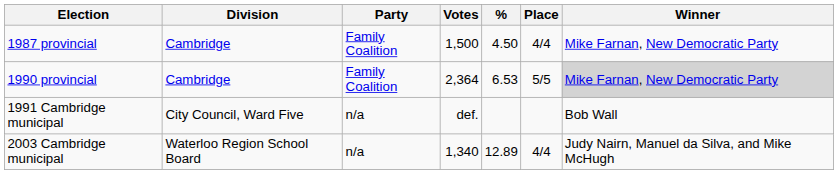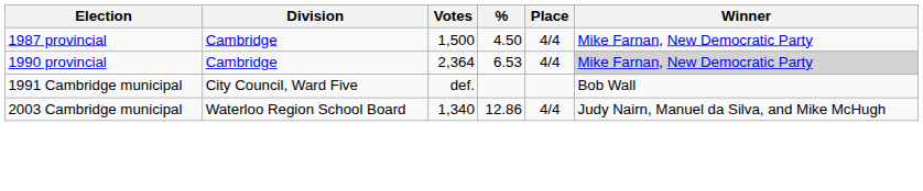 <table class="wikitable" width="1000">
 <tr>
 <th align="left">Election</th>
 <th align="left">Division</th>
-<th align="left">Party</th>
 <th align="right">Votes</th>
 <th align="right">%</th>
 <th align="center">Place</th>
 <th align="center">Winner</th>
 </tr>
 <tr>
 <td align="left"><a href='#'>1987 provincial</a></td>
 <td align="left"><a href='#'>Cambridge</a></td>
-<td align="left"><a href='#'>Family Coalition</a></td>
 <td align="right">1,500</td>
 <td align="right">4.50</td>
 <td align="center">4/4</td>
 <td align="left"><a href='#'>Mike Farnan</a>, <a href='#'>New Democratic Party</a></td>
 </tr>
 <tr>
 <td align="left"><a href='#'>1990 provincial</a></td>
 <td align="left"><a href='#'>Cambridge</a></td>
-<td align="left"><a href='#'>Family Coalition</a></td>
 <td align="right">2,364</td>
 <td align="right">6.53</td>
-<td align="center">5/5</td>
+<td align="center">4/4</td>
 <td align="left" style="background: lightgrey;"><a href='#'>Mike Farnan</a>, <a href='#'>New Democratic Party</a></td>
 </tr>
 <tr>
 <td align="left">1991 Cambridge municipal</td>
 <td align="left">City Council, Ward Five</td>
-<td align="left">n/a</td>
 <td align="right">def.</td>
 <td align="right"></td>
 <td align="center"></td>
 <td align="left">Bob Wall</td>
 </tr>
 <tr>
 <td align="left">2003 Cambridge municipal</td>
 <td align="left">Waterloo Region School Board</td>
-<td align="left">n/a</td>
 <td align="right">1,340</td>
-<td align="right">12.89</td>
+<td align="right">12.86</td>
 <td align="center">4/4</td>
 <td align="left">Judy Nairn, Manuel da Silva, and Mike McHugh</td>
 </tr>
 </table>
